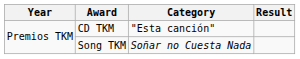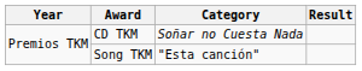 <table class="wikitable">
 <tr>
 <th>Year</th>
 <th>Award</th>
 <th>Category</th>
 <th>Result</th>
 </tr>
 <tr>
 <td rowspan="2">Premios TKM</td>
 <td>CD TKM</td>
-<td>"Esta canción"</td>
+<td><em>Soñar no Cuesta Nada</em></td>
 <td></td>
 </tr>
 <tr>
 <td>Song TKM</td>
-<td><em>Soñar no Cuesta Nada</em></td>
+<td>"Esta canción"</td>
 <td></td>
 </tr>
 </table>
